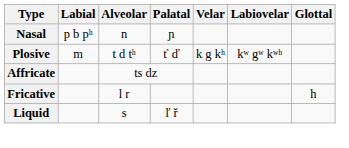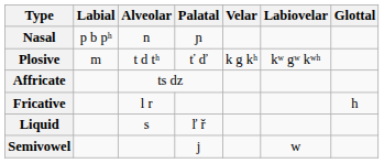 <table class="wikitable" style="text-align:center">
 <tr>
 <th>Type</th>
 <th>Labial</th>
 <th>Alveolar</th>
 <th>Palatal</th>
 <th>Velar</th>
 <th>Labiovelar</th>
 <th>Glottal</th>
 </tr>
 <tr>
 <th>Nasal</th>
 <td>p b pʰ</td>
 <td>n</td>
 <td>ɲ</td>
 <td></td>
 <td></td>
 <td></td>
 </tr>
 <tr>
 <th>Plosive</th>
 <td>m</td>
 <td>t d tʰ</td>
 <td>ť ď</td>
 <td>k g kʰ</td>
 <td>kʷ gʷ kʷʰ</td>
 <td></td>
 </tr>
 <tr>
 <th>Affricate</th>
 <td></td>
 <td colspan=2>ts dz</td>
 <td></td>
 <td></td>
 <td></td>
 </tr>
 <tr>
 <th>Fricative</th>
 <td></td>
 <td>l r</td>
 <td></td>
 <td></td>
 <td></td>
 <td>h</td>
 </tr>
 <tr>
 <th>Liquid</th>
 <td></td>
 <td>s</td>
 <td>ľ ř</td>
 <td></td>
 <td></td>
 <td></td>
 </tr>
+<tr>
+<th>Semivowel</th>
+<td></td>
+<td></td>
+<td>j</td>
+<td></td>
+<td>w</td>
+<td></td>
+</tr>
 </table>
